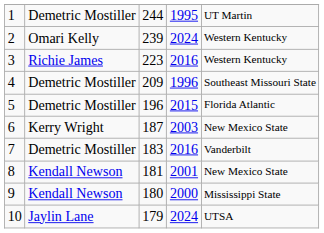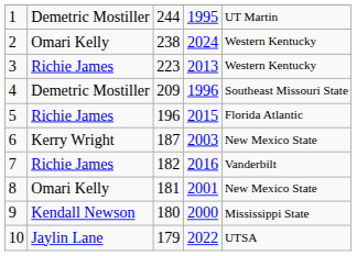 <table class="wikitable">
 <tr>
 </tr>
 <tr>
 <td>1</td>
 <td>Demetric Mostiller</td>
 <td>244</td>
 <td><a href='#'>1995</a></td>
 <td style="font-size:80%;">UT Martin</td>
 </tr>
 <tr>
 <td>2</td>
 <td>Omari Kelly</td>
-<td>239</td>
+<td>238</td>
 <td><a href='#'>2024</a></td>
 <td style="font-size:80%;">Western Kentucky</td>
 </tr>
 <tr>
 <td>3</td>
 <td><a href='#'>Richie James</a></td>
 <td>223</td>
-<td><a href='#'>2016</a></td>
+<td><a href='#'>2013</a></td>
 <td style="font-size:80%;">Western Kentucky</td>
 </tr>
 <tr>
 <td>4</td>
 <td>Demetric Mostiller</td>
 <td>209</td>
 <td><a href='#'>1996</a></td>
 <td style="font-size:80%;">Southeast Missouri State</td>
 </tr>
 <tr>
 <td>5</td>
-<td>Demetric Mostiller</td>
+<td><a href='#'>Richie James</a></td>
 <td>196</td>
 <td><a href='#'>2015</a></td>
 <td style="font-size:80%;">Florida Atlantic</td>
 </tr>
 <tr>
 <td>6</td>
 <td>Kerry Wright</td>
 <td>187</td>
 <td><a href='#'>2003</a></td>
 <td style="font-size:80%;">New Mexico State</td>
 </tr>
 <tr>
 <td>7</td>
-<td>Demetric Mostiller</td>
-<td>183</td>
+<td><a href='#'>Richie James</a></td>
+<td>182</td>
 <td><a href='#'>2016</a></td>
 <td style="font-size:80%;">Vanderbilt</td>
 </tr>
 <tr>
 <td>8</td>
-<td><a href='#'>Kendall Newson</a></td>
+<td>Omari Kelly</td>
 <td>181</td>
 <td><a href='#'>2001</a></td>
 <td style="font-size:80%;">New Mexico State</td>
 </tr>
 <tr>
 <td>9</td>
 <td><a href='#'>Kendall Newson</a></td>
 <td>180</td>
 <td><a href='#'>2000</a></td>
 <td style="font-size:80%;">Mississippi State</td>
 </tr>
 <tr>
 <td>10</td>
 <td><a href='#'>Jaylin Lane</a></td>
 <td>179</td>
-<td><a href='#'>2024</a></td>
+<td><a href='#'>2022</a></td>
 <td style="font-size:80%;">UTSA</td>
 </tr>
 </table>
